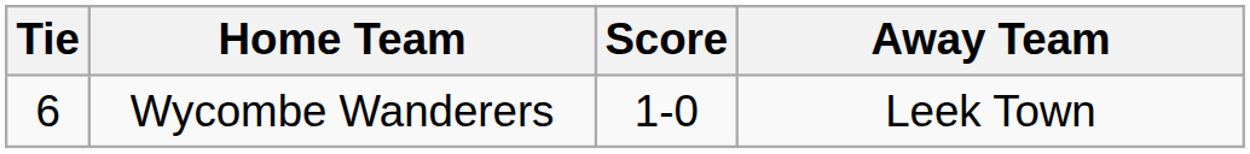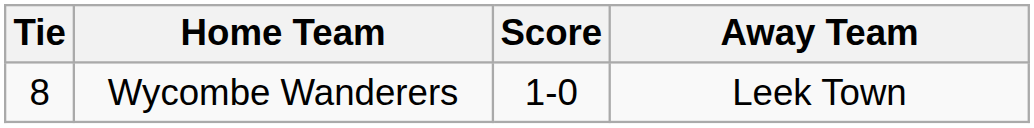 <table class="wikitable" style="text-align:center;">
 <tr>
 <th width=20>Tie</th>
 <th width=175>Home Team</th>
 <th width=20>Score</th>
 <th width=175>Away Team</th>
 </tr>
 <tr>
-<td>6</td>
+<td>8</td>
 <td>Wycombe Wanderers</td>
 <td>1-0</td>
 <td>Leek Town</td>
 </tr>
 </table>
